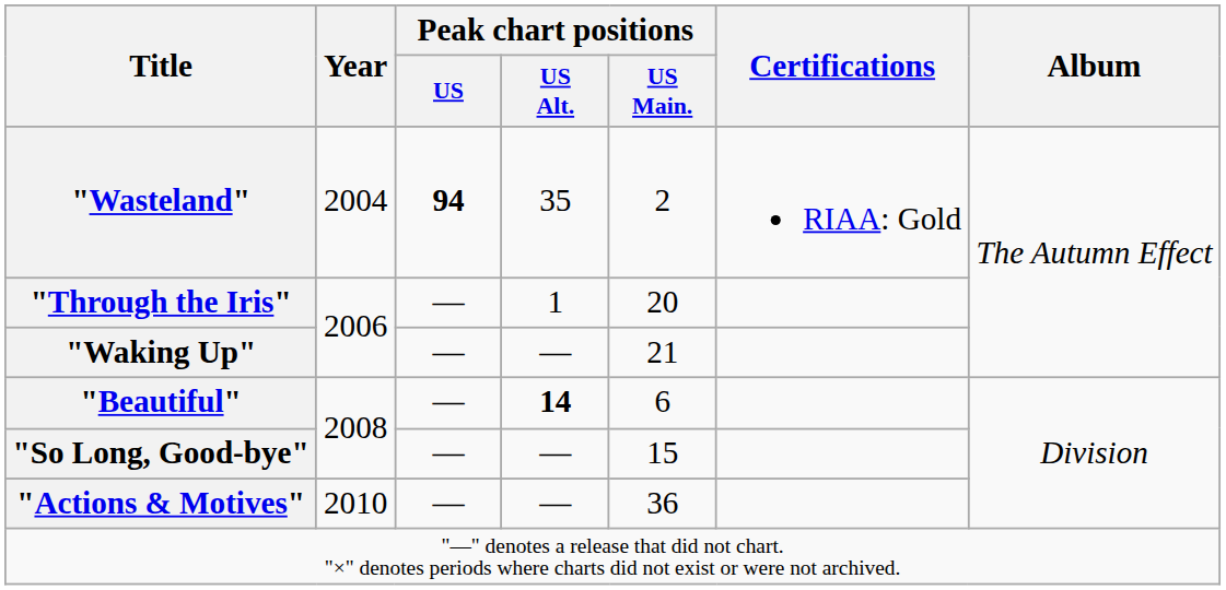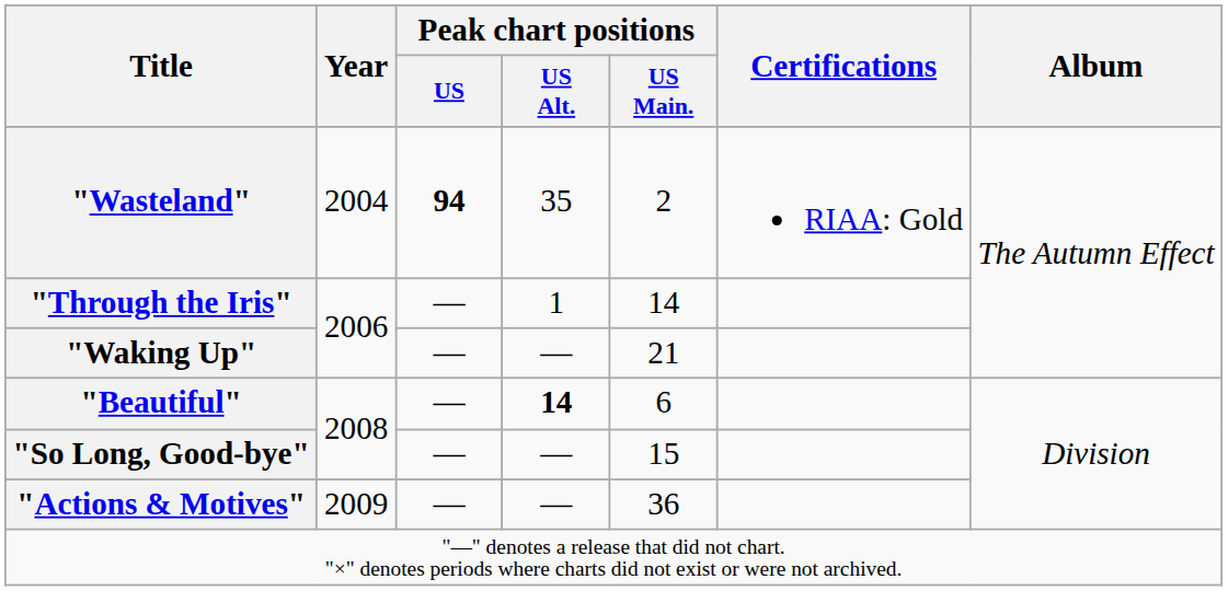 <table class="wikitable plainrowheaders" style="text-align:center;">
 <tr>
 <th scope="col" rowspan="2">Title</th>
 <th scope="col" rowspan="2">Year</th>
 <th scope="col" colspan="3">Peak chart positions</th>
 <th scope="col" rowspan="2"><a href='#'>Certifications</a></th>
 <th scope="col" rowspan="2">Album</th>
 </tr>
 <tr>
 <th style="width:4em;font-size:75%"><a href='#'>US</a><br></th>
 <th style="width:4em;font-size:75%"><a href='#'>US<br>Alt.</a><br></th>
 <th style="width:4em;font-size:75%"><a href='#'>US<br>Main.</a><br></th>
 </tr>
 <tr>
 <th scope="row">"<a href='#'>Wasteland</a>"</th>
 <td>2004</td>
 <td><strong>94</strong></td>
 <td>35</td>
 <td>2</td>
 <td><br><ul><li><a href='#'>RIAA</a>: Gold</li></ul></td>
 <td rowspan="3"><em>The Autumn Effect</em></td>
 </tr>
 <tr>
 <th scope="row">"<a href='#'>Through the Iris</a>"</th>
 <td rowspan="2">2006</td>
 <td>—</td>
 <td>1</td>
-<td>20</td>
+<td>14</td>
 <td></td>
 </tr>
 <tr>
 <th scope="row">"Waking Up"</th>
 <td>—</td>
 <td>—</td>
 <td>21</td>
 <td></td>
 </tr>
 <tr>
 <th scope="row">"<a href='#'>Beautiful</a>"</th>
 <td rowspan="2">2008</td>
 <td>—</td>
 <td><strong>14</strong></td>
 <td>6</td>
 <td></td>
 <td rowspan="3"><em>Division</em></td>
 </tr>
 <tr>
 <th scope="row">"So Long, Good-bye"</th>
 <td>—</td>
 <td>—</td>
 <td>15</td>
 <td></td>
 </tr>
 <tr>
 <th scope="row">"<a href='#'>Actions & Motives</a>"</th>
-<td>2010</td>
+<td>2009</td>
 <td>—</td>
 <td>—</td>
 <td>36</td>
 <td></td>
 </tr>
 <tr>
 <td colspan="8" style="text-align:center; font-size:8pt;">"—" denotes a release that did not chart.<br>"×" denotes periods where charts did not exist or were not archived.</td>
 </tr>
 </table>
